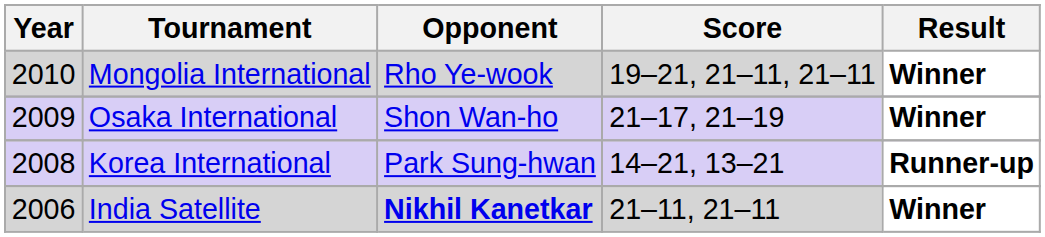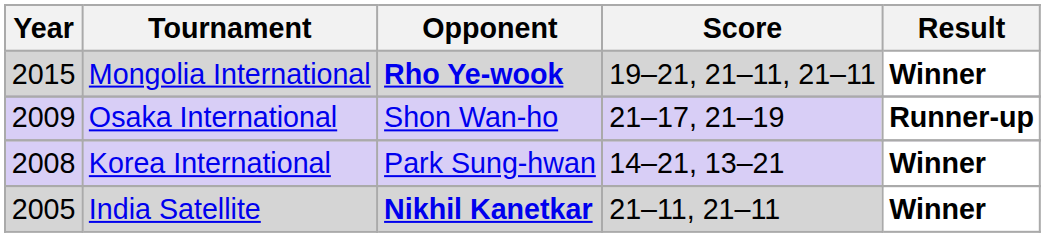 <table class="sortable wikitable" style="font-size: 90%;">
 <tr>
 <th>Year</th>
 <th>Tournament</th>
 <th>Opponent</th>
 <th>Score</th>
 <th>Result</th>
 </tr>
 <tr style="background:#D5D5D5">
-<td align="center">2010</td>
+<td align="center">2015</td>
 <td align="left"><a href='#'>Mongolia International</a></td>
-<td align="left"> <a href='#'>Rho Ye-wook</a></td>
+<td align="left"><strong> <a href='#'>Rho Ye-wook</a></strong></td>
 <td align="left">19–21, 21–11, 21–11</td>
 <td style="text-align:left; background:white"> <strong>Winner</strong></td>
 </tr>
 <tr>
 </tr>
 <tr style="background:#D8CEF6">
 <td align="center">2009</td>
 <td align="left"><a href='#'>Osaka International</a></td>
 <td align="left"> <a href='#'>Shon Wan-ho</a></td>
 <td align="left">21–17, 21–19</td>
-<td style="text-align:left; background:white"> <strong>Winner</strong></td>
+<td style="text-align:left; background:white"> <strong>Runner-up</strong></td>
 </tr>
 <tr>
 </tr>
 <tr style="background:#D8CEF6">
 <td align="center">2008</td>
 <td align="left"><a href='#'>Korea International</a></td>
 <td align="left"> <a href='#'>Park Sung-hwan</a></td>
 <td align="left">14–21, 13–21</td>
-<td style="text-align:left; background:white"> <strong>Runner-up</strong></td>
+<td style="text-align:left; background:white"> <strong>Winner</strong></td>
 </tr>
 <tr>
 </tr>
 <tr style="background:#D5D5D5">
-<td align="center">2006</td>
+<td align="center">2005</td>
 <td align="left"><a href='#'>India Satellite</a></td>
 <td align="left"><strong> <a href='#'>Nikhil Kanetkar</a></strong></td>
 <td align="left">21–11, 21–11</td>
 <td style="text-align:left; background:white"> <strong>Winner</strong></td>
 </tr>
 </table>
